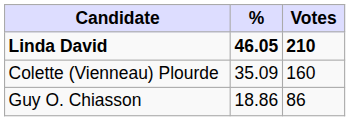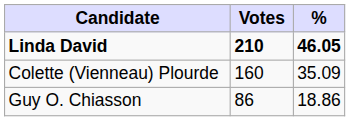 <table class="wikitable">
 <tr>
 <th style="background:#ddf; width:200px;">Candidate</th>
+<th style="background:#ddf; width:50px;">Votes</th>
 <th style="background:#ddf; width:30px;">%</th>
-<th style="background:#ddf; width:50px;">Votes</th>
 </tr>
 <tr>
 <td><strong>Linda David</strong></td>
+<td><strong>210</strong></td>
 <td><strong>46.05</strong></td>
-<td><strong>210</strong></td>
 </tr>
 <tr>
 <td>Colette (Vienneau) Plourde</td>
+<td>160</td>
 <td>35.09</td>
-<td>160</td>
 </tr>
 <tr>
 <td>Guy O. Chiasson</td>
+<td>86</td>
 <td>18.86</td>
-<td>86</td>
 </tr>
 </table>
